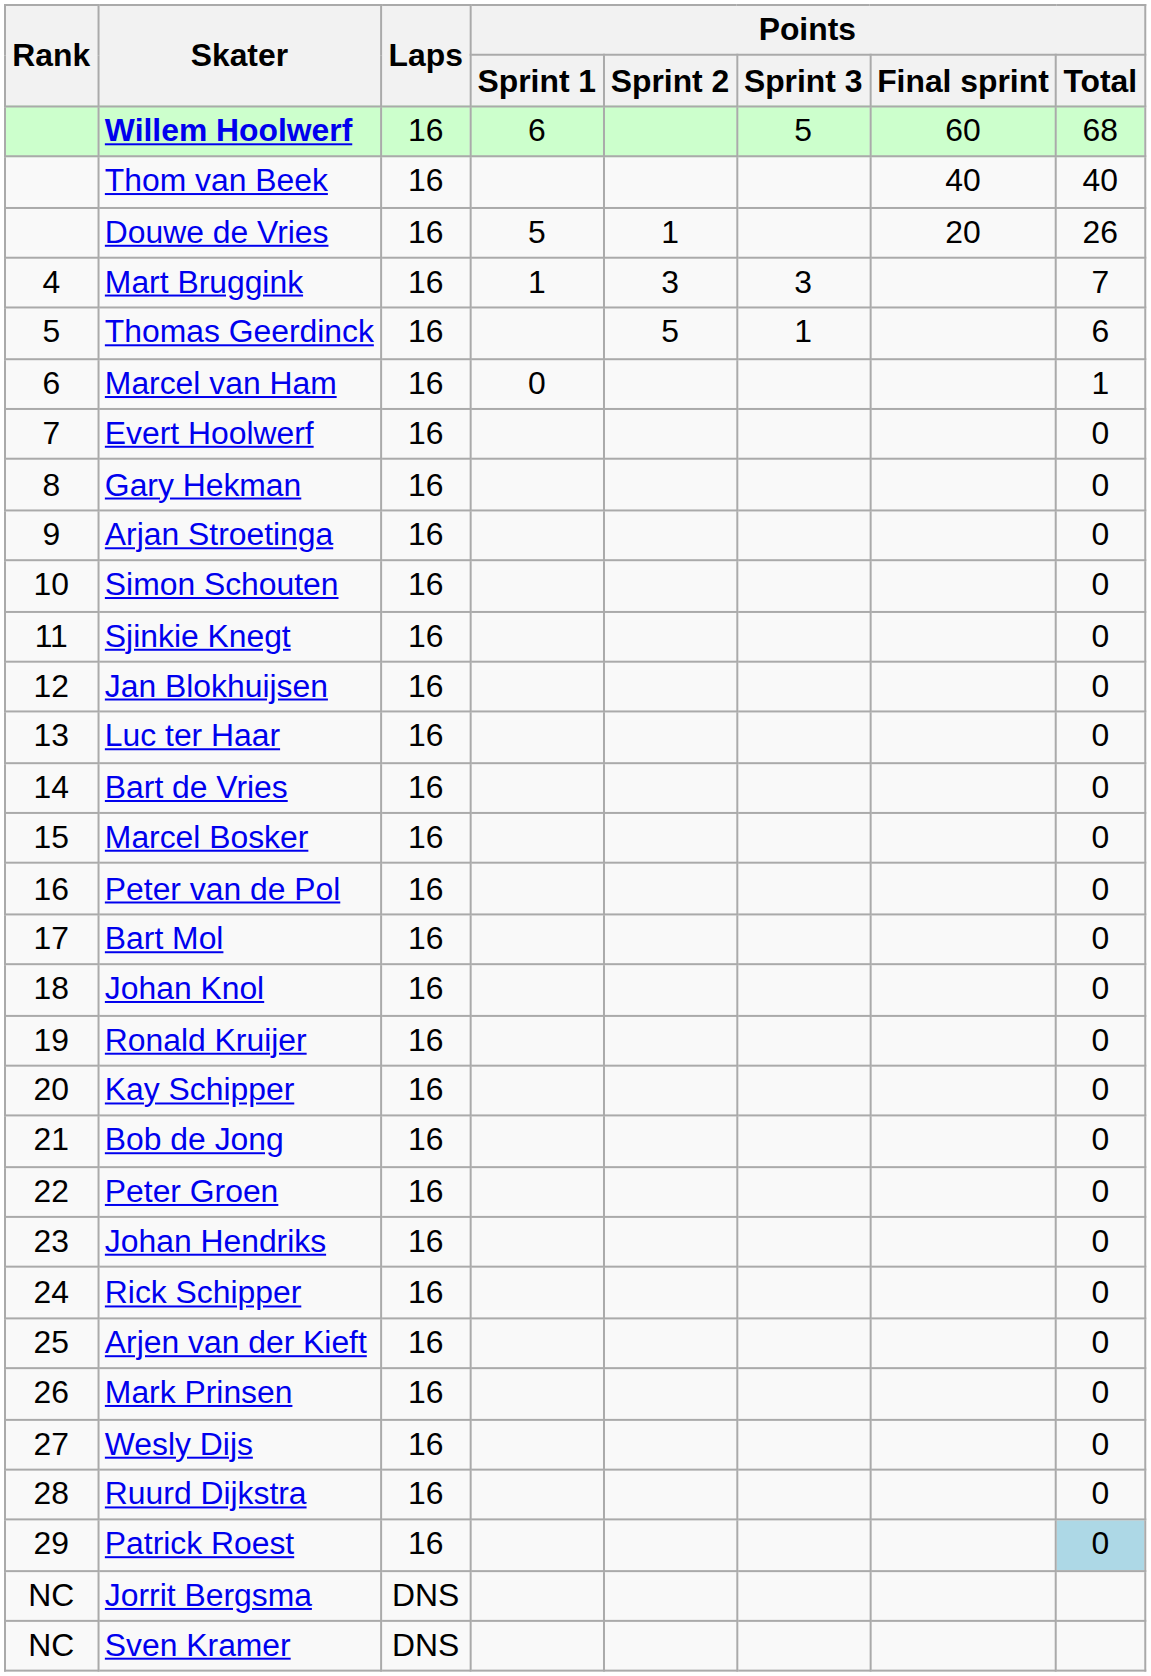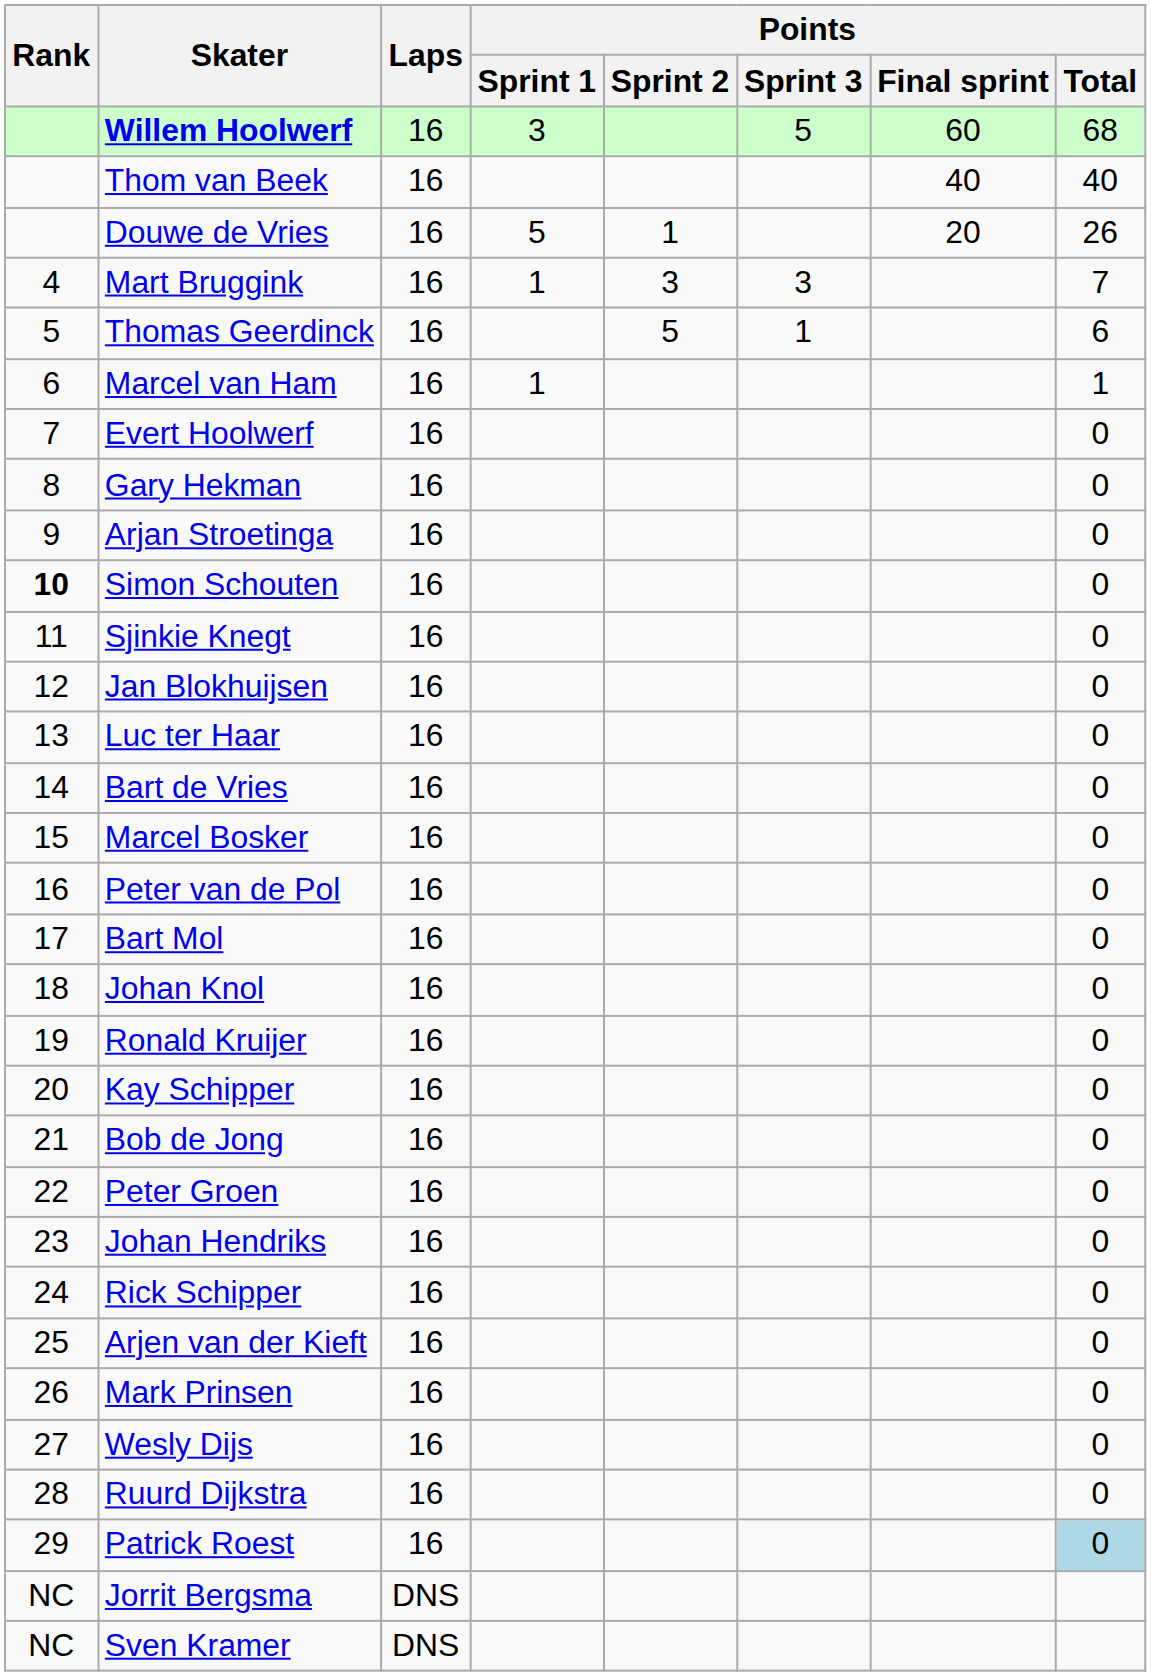 <table class="wikitable" style="white-space: nowrap; text-align:center;">
 <tr>
 <th rowspan="2">Rank</th>
 <th rowspan="2">Skater</th>
 <th rowspan="2">Laps</th>
 <th colspan="5">Points</th>
 </tr>
 <tr>
 <th>Sprint 1</th>
 <th>Sprint 2</th>
 <th>Sprint 3</th>
 <th>Final sprint</th>
 <th>Total</th>
 </tr>
 <tr bgcolor=ccffcc>
 <td></td>
 <td style="text-align:left;"><strong><a href='#'>Willem Hoolwerf</a></strong></td>
 <td>16</td>
-<td>6</td>
+<td>3</td>
 <td></td>
 <td>5</td>
 <td>60</td>
 <td>68</td>
 </tr>
 <tr>
 <td></td>
 <td style="text-align:left;"><a href='#'>Thom van Beek</a></td>
 <td>16</td>
 <td></td>
 <td></td>
 <td></td>
 <td>40</td>
 <td>40</td>
 </tr>
 <tr>
 <td></td>
 <td style="text-align:left;"><a href='#'>Douwe de Vries</a></td>
 <td>16</td>
 <td>5</td>
 <td>1</td>
 <td></td>
 <td>20</td>
 <td>26</td>
 </tr>
 <tr>
 <td>4</td>
 <td style="text-align:left;"><a href='#'>Mart Bruggink</a></td>
 <td>16</td>
 <td>1</td>
 <td>3</td>
 <td>3</td>
 <td></td>
 <td>7</td>
 </tr>
 <tr>
 <td>5</td>
 <td style="text-align:left;"><a href='#'>Thomas Geerdinck</a></td>
 <td>16</td>
 <td></td>
 <td>5</td>
 <td>1</td>
 <td></td>
 <td>6</td>
 </tr>
 <tr>
 <td>6</td>
 <td style="text-align:left;"><a href='#'>Marcel van Ham</a></td>
 <td>16</td>
-<td>0</td>
+<td>1</td>
 <td></td>
 <td></td>
 <td></td>
 <td>1</td>
 </tr>
 <tr>
 <td>7</td>
 <td style="text-align:left;"><a href='#'>Evert Hoolwerf</a></td>
 <td>16</td>
 <td></td>
 <td></td>
 <td></td>
 <td></td>
 <td>0</td>
 </tr>
 <tr>
 <td>8</td>
 <td style="text-align:left;"><a href='#'>Gary Hekman</a></td>
 <td>16</td>
 <td></td>
 <td></td>
 <td></td>
 <td></td>
 <td>0</td>
 </tr>
 <tr>
 <td>9</td>
 <td style="text-align:left;"><a href='#'>Arjan Stroetinga</a></td>
 <td>16</td>
 <td></td>
 <td></td>
 <td></td>
 <td></td>
 <td>0</td>
 </tr>
 <tr>
-<td>10</td>
+<td><strong>10</strong></td>
 <td style="text-align:left;"><a href='#'>Simon Schouten</a></td>
 <td>16</td>
 <td></td>
 <td></td>
 <td></td>
 <td></td>
 <td>0</td>
 </tr>
 <tr>
 <td>11</td>
 <td style="text-align:left;"><a href='#'>Sjinkie Knegt</a></td>
 <td>16</td>
 <td></td>
 <td></td>
 <td></td>
 <td></td>
 <td>0</td>
 </tr>
 <tr>
 <td>12</td>
 <td style="text-align:left;"><a href='#'>Jan Blokhuijsen</a></td>
 <td>16</td>
 <td></td>
 <td></td>
 <td></td>
 <td></td>
 <td>0</td>
 </tr>
 <tr>
 <td>13</td>
 <td style="text-align:left;"><a href='#'>Luc ter Haar</a></td>
 <td>16</td>
 <td></td>
 <td></td>
 <td></td>
 <td></td>
 <td>0</td>
 </tr>
 <tr>
 <td>14</td>
 <td style="text-align:left;"><a href='#'>Bart de Vries</a></td>
 <td>16</td>
 <td></td>
 <td></td>
 <td></td>
 <td></td>
 <td>0</td>
 </tr>
 <tr>
 <td>15</td>
 <td style="text-align:left;"><a href='#'>Marcel Bosker</a></td>
 <td>16</td>
 <td></td>
 <td></td>
 <td></td>
 <td></td>
 <td>0</td>
 </tr>
 <tr>
 <td>16</td>
 <td style="text-align:left;"><a href='#'>Peter van de Pol</a></td>
 <td>16</td>
 <td></td>
 <td></td>
 <td></td>
 <td></td>
 <td>0</td>
 </tr>
 <tr>
 <td>17</td>
 <td style="text-align:left;"><a href='#'>Bart Mol</a></td>
 <td>16</td>
 <td></td>
 <td></td>
 <td></td>
 <td></td>
 <td>0</td>
 </tr>
 <tr>
 <td>18</td>
 <td style="text-align:left;"><a href='#'>Johan Knol</a></td>
 <td>16</td>
 <td></td>
 <td></td>
 <td></td>
 <td></td>
 <td>0</td>
 </tr>
 <tr>
 <td>19</td>
 <td style="text-align:left;"><a href='#'>Ronald Kruijer</a></td>
 <td>16</td>
 <td></td>
 <td></td>
 <td></td>
 <td></td>
 <td>0</td>
 </tr>
 <tr>
 <td>20</td>
 <td style="text-align:left;"><a href='#'>Kay Schipper</a></td>
 <td>16</td>
 <td></td>
 <td></td>
 <td></td>
 <td></td>
 <td>0</td>
 </tr>
 <tr>
 <td>21</td>
 <td style="text-align:left;"><a href='#'>Bob de Jong</a></td>
 <td>16</td>
 <td></td>
 <td></td>
 <td></td>
 <td></td>
 <td>0</td>
 </tr>
 <tr>
 <td>22</td>
 <td style="text-align:left;"><a href='#'>Peter Groen</a></td>
 <td>16</td>
 <td></td>
 <td></td>
 <td></td>
 <td></td>
 <td>0</td>
 </tr>
 <tr>
 <td>23</td>
 <td style="text-align:left;"><a href='#'>Johan Hendriks</a></td>
 <td>16</td>
 <td></td>
 <td></td>
 <td></td>
 <td></td>
 <td>0</td>
 </tr>
 <tr>
 <td>24</td>
 <td style="text-align:left;"><a href='#'>Rick Schipper</a></td>
 <td>16</td>
 <td></td>
 <td></td>
 <td></td>
 <td></td>
 <td>0</td>
 </tr>
 <tr>
 <td>25</td>
 <td style="text-align:left;"><a href='#'>Arjen van der Kieft</a></td>
 <td>16</td>
 <td></td>
 <td></td>
 <td></td>
 <td></td>
 <td>0</td>
 </tr>
 <tr>
 <td>26</td>
 <td style="text-align:left;"><a href='#'>Mark Prinsen</a></td>
 <td>16</td>
 <td></td>
 <td></td>
 <td></td>
 <td></td>
 <td>0</td>
 </tr>
 <tr>
 <td>27</td>
 <td style="text-align:left;"><a href='#'>Wesly Dijs</a></td>
 <td>16</td>
 <td></td>
 <td></td>
 <td></td>
 <td></td>
 <td>0</td>
 </tr>
 <tr>
 <td>28</td>
 <td style="text-align:left;"><a href='#'>Ruurd Dijkstra</a></td>
 <td>16</td>
 <td></td>
 <td></td>
 <td></td>
 <td></td>
 <td>0</td>
 </tr>
 <tr>
 <td>29</td>
 <td style="text-align:left;"><a href='#'>Patrick Roest</a></td>
 <td>16</td>
 <td></td>
 <td></td>
 <td></td>
 <td></td>
 <td style="background: lightblue;">0</td>
 </tr>
 <tr>
 <td>NC</td>
 <td style="text-align:left;"><a href='#'>Jorrit Bergsma</a></td>
 <td>DNS</td>
 <td></td>
 <td></td>
 <td></td>
 <td></td>
 <td></td>
 </tr>
 <tr>
 <td>NC</td>
 <td style="text-align:left;"><a href='#'>Sven Kramer</a></td>
 <td>DNS</td>
 <td></td>
 <td></td>
 <td></td>
 <td></td>
 <td></td>
 </tr>
 </table>
